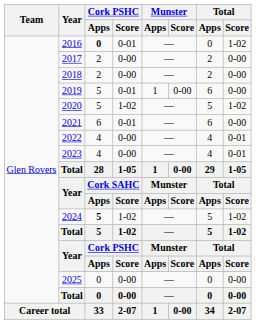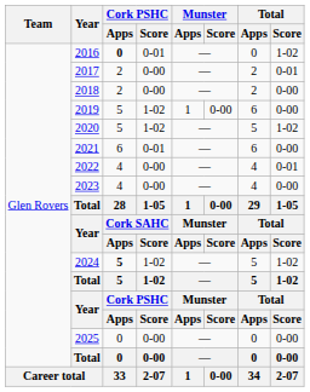 <table class="wikitable" style="text-align:center">
 <tr>
 <th rowspan="2">Team</th>
 <th rowspan="2">Year</th>
 <th colspan="2"><a href='#'>Cork PSHC</a></th>
 <th colspan="2"><a href='#'>Munster</a></th>
 <th colspan="2">Total</th>
 </tr>
 <tr>
 <th>Apps</th>
 <th>Score</th>
 <th>Apps</th>
 <th>Score</th>
 <th>Apps</th>
 <th>Score</th>
 </tr>
 <tr>
 <td rowspan="17"><a href='#'>Glen Rovers</a></td>
 <td><a href='#'>2016</a></td>
 <td><strong>0</strong></td>
 <td>0-01</td>
 <td colspan=2>—</td>
 <td>0</td>
 <td>1-02</td>
 </tr>
 <tr>
 <td><a href='#'>2017</a></td>
 <td>2</td>
 <td>0-00</td>
 <td colspan=2>—</td>
 <td>2</td>
-<td>0-00</td>
+<td>0-01</td>
 </tr>
 <tr>
 <td><a href='#'>2018</a></td>
 <td>2</td>
 <td>0-00</td>
 <td colspan=2>—</td>
 <td>2</td>
 <td>0-00</td>
 </tr>
 <tr>
 <td><a href='#'>2019</a></td>
 <td>5</td>
-<td>0-01</td>
+<td>1-02</td>
 <td>1</td>
 <td>0-00</td>
 <td>6</td>
 <td>0-00</td>
 </tr>
 <tr>
 <td><a href='#'>2020</a></td>
 <td>5</td>
 <td>1-02</td>
 <td colspan=2>—</td>
 <td>5</td>
 <td>1-02</td>
 </tr>
 <tr>
 <td><a href='#'>2021</a></td>
 <td>6</td>
 <td>0-01</td>
 <td colspan=2>—</td>
 <td>6</td>
 <td>0-00</td>
 </tr>
 <tr>
 <td><a href='#'>2022</a></td>
 <td>4</td>
 <td>0-00</td>
 <td colspan=2>—</td>
 <td>4</td>
 <td>0-01</td>
 </tr>
 <tr>
 <td><a href='#'>2023</a></td>
 <td>4</td>
 <td>0-00</td>
 <td colspan=2>—</td>
 <td>4</td>
-<td>0-01</td>
+<td>0-00</td>
 </tr>
 <tr>
 <th>Total</th>
 <th>28</th>
 <th>1-05</th>
 <th>1</th>
 <th>0-00</th>
 <th>29</th>
 <th>1-05</th>
 </tr>
 <tr>
 <th rowspan=2>Year</th>
 <th colspan=2><a href='#'>Cork SAHC</a></th>
 <th colspan=2>Munster</th>
 <th colspan=2>Total</th>
 </tr>
 <tr>
 <th>Apps</th>
 <th>Score</th>
 <th>Apps</th>
 <th>Score</th>
 <th>Apps</th>
 <th>Score</th>
 </tr>
 <tr>
 <td><a href='#'>2024</a></td>
 <td><strong>5</strong></td>
 <td>1-02</td>
 <td colspan=2>—</td>
 <td>5</td>
 <td>1-02</td>
 </tr>
 <tr>
 <th>Total</th>
 <th>5</th>
 <th>1-02</th>
 <th colspan=2>—</th>
 <th>5</th>
 <th>1-02</th>
 </tr>
 <tr>
 <th rowspan=2>Year</th>
 <th colspan=2><a href='#'>Cork PSHC</a></th>
 <th colspan=2>Munster</th>
 <th colspan=2>Total</th>
 </tr>
 <tr>
 <th>Apps</th>
 <th>Score</th>
 <th>Apps</th>
 <th>Score</th>
 <th>Apps</th>
 <th>Score</th>
 </tr>
 <tr>
 <td><a href='#'>2025</a></td>
 <td>0</td>
 <td>0-00</td>
 <td colspan=2>—</td>
 <td>0</td>
 <td>0-00</td>
 </tr>
 <tr>
 <th>Total</th>
 <th>0</th>
 <th>0-00</th>
 <th colspan=2>—</th>
 <th>0</th>
 <th>0-00</th>
 </tr>
 <tr>
 <th colspan="2">Career total</th>
 <th>33</th>
 <th>2-07</th>
 <th>1</th>
 <th>0-00</th>
 <th>34</th>
 <th>2-07</th>
 </tr>
 </table>
